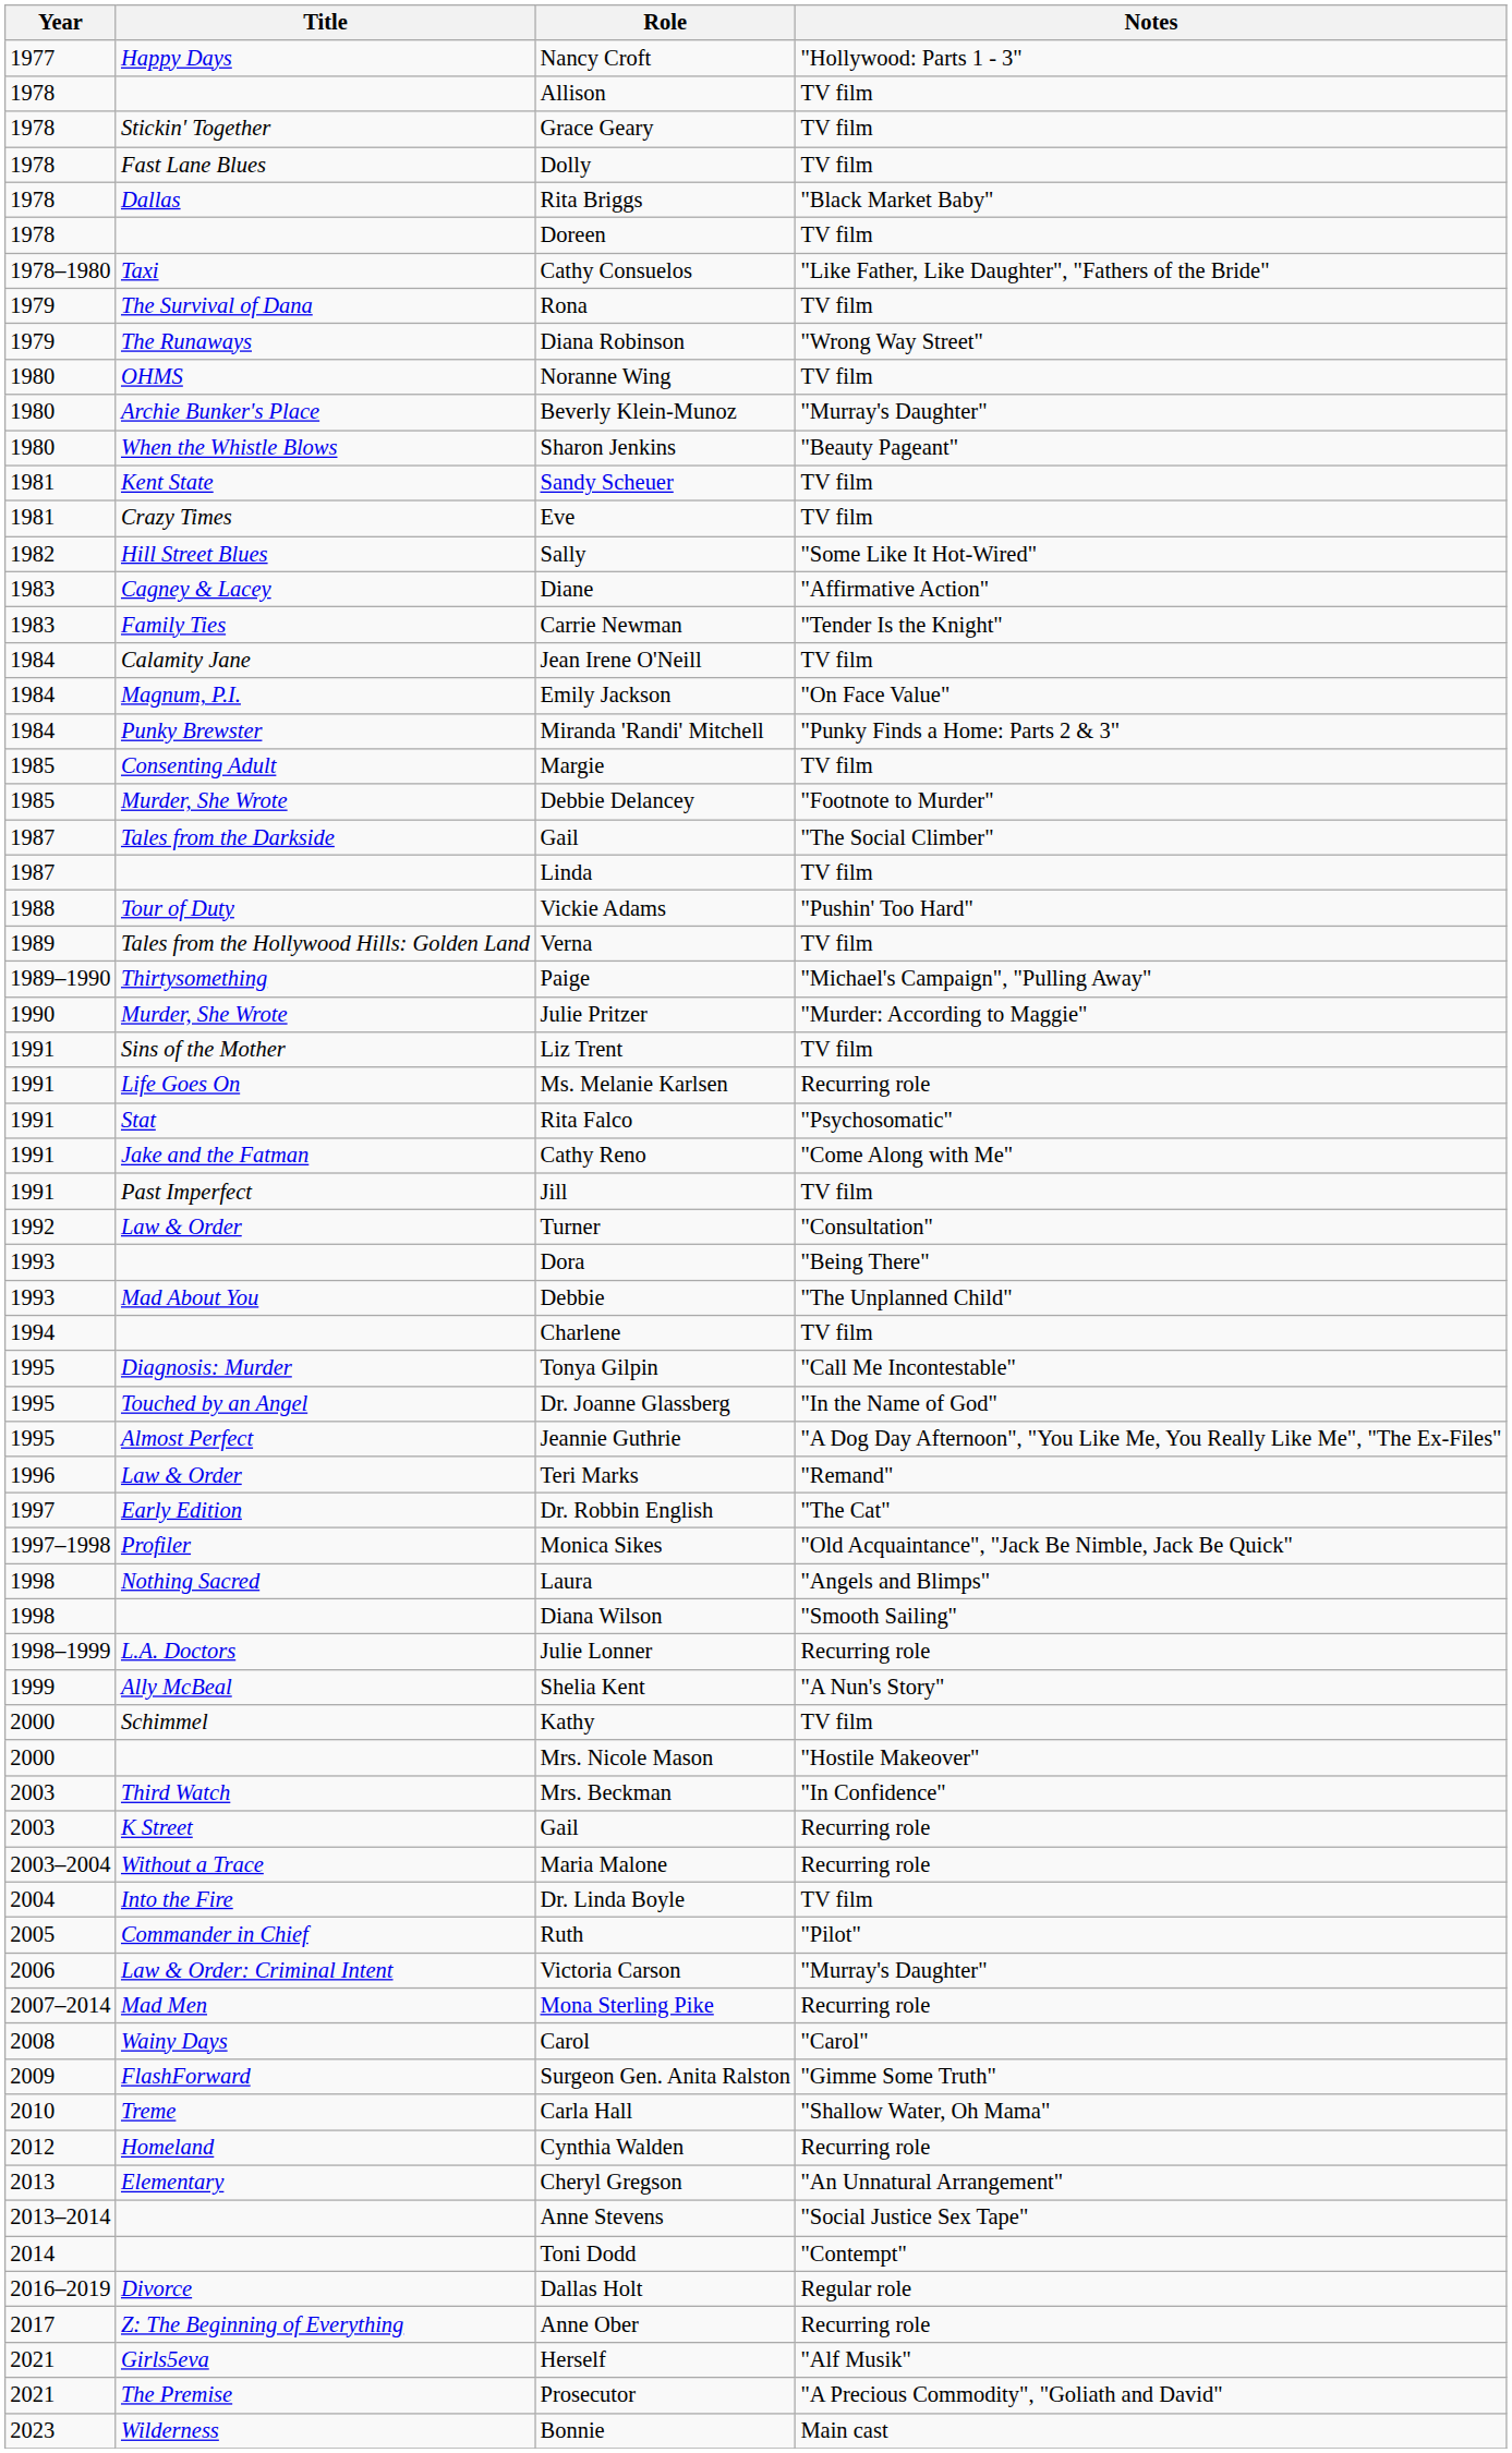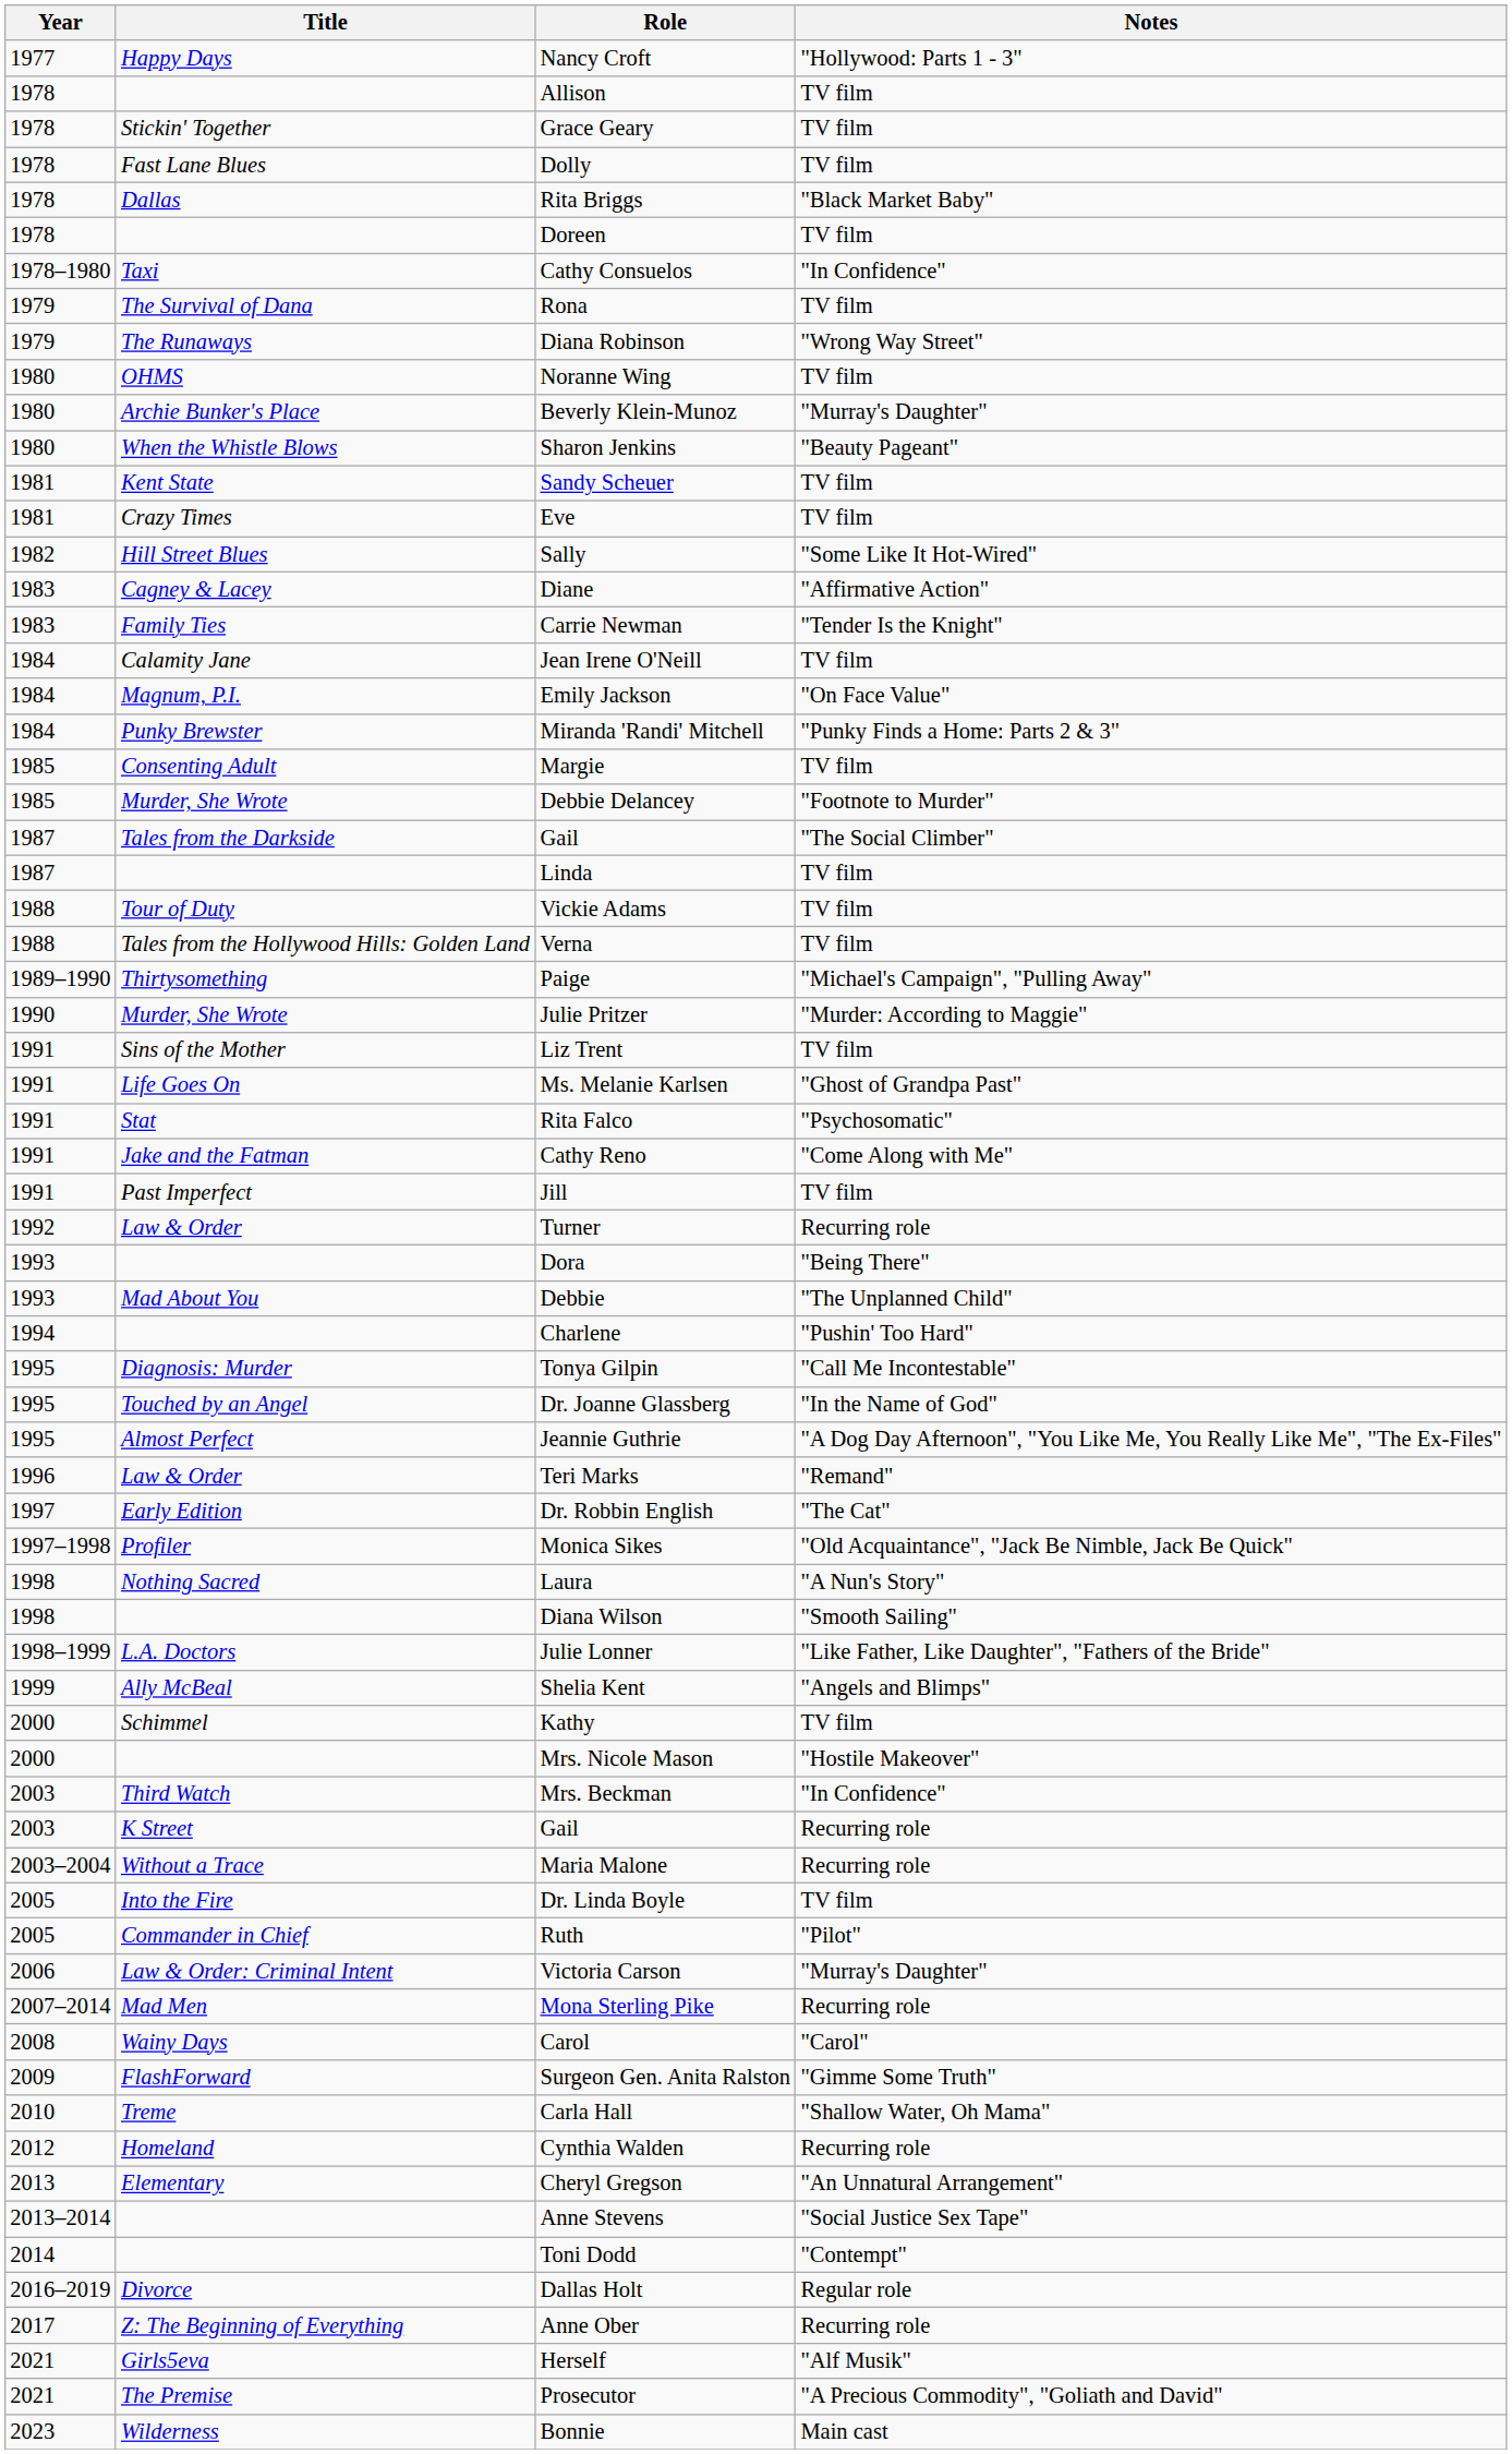 <table class="wikitable sortable">
 <tr>
 <th>Year</th>
 <th>Title</th>
 <th>Role</th>
 <th class="unsortable">Notes</th>
 </tr>
 <tr>
 <td>1977</td>
 <td><em><a href='#'>Happy Days</a></em></td>
 <td>Nancy Croft</td>
 <td>"Hollywood: Parts 1 - 3"</td>
 </tr>
 <tr>
 <td>1978</td>
 <td><em></em></td>
 <td>Allison</td>
 <td>TV film</td>
 </tr>
 <tr>
 <td>1978</td>
 <td><em>Stickin' Together</em></td>
 <td>Grace Geary</td>
 <td>TV film</td>
 </tr>
 <tr>
 <td>1978</td>
 <td><em>Fast Lane Blues</em></td>
 <td>Dolly</td>
 <td>TV film</td>
 </tr>
 <tr>
 <td>1978</td>
 <td><em><a href='#'>Dallas</a></em></td>
 <td>Rita Briggs</td>
 <td>"Black Market Baby"</td>
 </tr>
 <tr>
 <td>1978</td>
 <td><em></em></td>
 <td>Doreen</td>
 <td>TV film</td>
 </tr>
 <tr>
 <td>1978–1980</td>
 <td><em><a href='#'>Taxi</a></em></td>
 <td>Cathy Consuelos</td>
-<td>"Like Father, Like Daughter", "Fathers of the Bride"</td>
+<td>"In Confidence"</td>
 </tr>
 <tr>
 <td>1979</td>
 <td><em><a href='#'>The Survival of Dana</a></em></td>
 <td>Rona</td>
 <td>TV film</td>
 </tr>
 <tr>
 <td>1979</td>
 <td><a href='#'><em>The Runaways</em></a></td>
 <td>Diana Robinson</td>
 <td>"Wrong Way Street"</td>
 </tr>
 <tr>
 <td>1980</td>
 <td><em><a href='#'>OHMS</a></em></td>
 <td>Noranne Wing</td>
 <td>TV film</td>
 </tr>
 <tr>
 <td>1980</td>
 <td><em><a href='#'>Archie Bunker's Place</a></em></td>
 <td>Beverly Klein-Munoz</td>
 <td>"Murray's Daughter"</td>
 </tr>
 <tr>
 <td>1980</td>
 <td><em><a href='#'>When the Whistle Blows</a></em></td>
 <td>Sharon Jenkins</td>
 <td>"Beauty Pageant"</td>
 </tr>
 <tr>
 <td>1981</td>
 <td><em><a href='#'>Kent State</a></em></td>
 <td><a href='#'>Sandy Scheuer</a></td>
 <td>TV film</td>
 </tr>
 <tr>
 <td>1981</td>
 <td><em>Crazy Times</em></td>
 <td>Eve</td>
 <td>TV film</td>
 </tr>
 <tr>
 <td>1982</td>
 <td><em><a href='#'>Hill Street Blues</a></em></td>
 <td>Sally</td>
 <td>"Some Like It Hot-Wired"</td>
 </tr>
 <tr>
 <td>1983</td>
 <td><em><a href='#'>Cagney & Lacey</a></em></td>
 <td>Diane</td>
 <td>"Affirmative Action"</td>
 </tr>
 <tr>
 <td>1983</td>
 <td><em><a href='#'>Family Ties</a></em></td>
 <td>Carrie Newman</td>
 <td>"Tender Is the Knight"</td>
 </tr>
 <tr>
 <td>1984</td>
 <td><em>Calamity Jane</em></td>
 <td>Jean Irene O'Neill</td>
 <td>TV film</td>
 </tr>
 <tr>
 <td>1984</td>
 <td><em><a href='#'>Magnum, P.I.</a></em></td>
 <td>Emily Jackson</td>
 <td>"On Face Value"</td>
 </tr>
 <tr>
 <td>1984</td>
 <td><em><a href='#'>Punky Brewster</a></em></td>
 <td>Miranda 'Randi' Mitchell</td>
 <td>"Punky Finds a Home: Parts 2 & 3"</td>
 </tr>
 <tr>
 <td>1985</td>
 <td><em><a href='#'>Consenting Adult</a></em></td>
 <td>Margie</td>
 <td>TV film</td>
 </tr>
 <tr>
 <td>1985</td>
 <td><em><a href='#'>Murder, She Wrote</a></em></td>
 <td>Debbie Delancey</td>
 <td>"Footnote to Murder"</td>
 </tr>
 <tr>
 <td>1987</td>
 <td><em><a href='#'>Tales from the Darkside</a></em></td>
 <td>Gail</td>
 <td>"The Social Climber"</td>
 </tr>
 <tr>
 <td>1987</td>
 <td><em></em></td>
 <td>Linda</td>
 <td>TV film</td>
 </tr>
 <tr>
 <td>1988</td>
 <td><em><a href='#'>Tour of Duty</a></em></td>
 <td>Vickie Adams</td>
-<td>"Pushin' Too Hard"</td>
+<td>TV film</td>
 </tr>
 <tr>
-<td>1989</td>
+<td>1988</td>
 <td><em>Tales from the Hollywood Hills: Golden Land</em></td>
 <td>Verna</td>
 <td>TV film</td>
 </tr>
 <tr>
 <td>1989–1990</td>
 <td><em><a href='#'>Thirtysomething</a></em></td>
 <td>Paige</td>
 <td>"Michael's Campaign", "Pulling Away"</td>
 </tr>
 <tr>
 <td>1990</td>
 <td><em><a href='#'>Murder, She Wrote</a></em></td>
 <td>Julie Pritzer</td>
 <td>"Murder: According to Maggie"</td>
 </tr>
 <tr>
 <td>1991</td>
 <td><em>Sins of the Mother</em></td>
 <td>Liz Trent</td>
 <td>TV film</td>
 </tr>
 <tr>
 <td>1991</td>
 <td><em><a href='#'>Life Goes On</a></em></td>
 <td>Ms. Melanie Karlsen</td>
-<td>Recurring role</td>
+<td>"Ghost of Grandpa Past"</td>
 </tr>
 <tr>
 <td>1991</td>
 <td><em><a href='#'>Stat</a></em></td>
 <td>Rita Falco</td>
 <td>"Psychosomatic"</td>
 </tr>
 <tr>
 <td>1991</td>
 <td><em><a href='#'>Jake and the Fatman</a></em></td>
 <td>Cathy Reno</td>
 <td>"Come Along with Me"</td>
 </tr>
 <tr>
 <td>1991</td>
 <td><em>Past Imperfect</em></td>
 <td>Jill</td>
 <td>TV film</td>
 </tr>
 <tr>
 <td>1992</td>
 <td><em><a href='#'>Law & Order</a></em></td>
 <td>Turner</td>
-<td>"Consultation"</td>
+<td>Recurring role</td>
 </tr>
 <tr>
 <td>1993</td>
 <td><em></em></td>
 <td>Dora</td>
 <td>"Being There"</td>
 </tr>
 <tr>
 <td>1993</td>
 <td><em><a href='#'>Mad About You</a></em></td>
 <td>Debbie</td>
 <td>"The Unplanned Child"</td>
 </tr>
 <tr>
 <td>1994</td>
 <td><em></em></td>
 <td>Charlene</td>
-<td>TV film</td>
+<td>"Pushin' Too Hard"</td>
 </tr>
 <tr>
 <td>1995</td>
 <td><em><a href='#'>Diagnosis: Murder</a></em></td>
 <td>Tonya Gilpin</td>
 <td>"Call Me Incontestable"</td>
 </tr>
 <tr>
 <td>1995</td>
 <td><em><a href='#'>Touched by an Angel</a></em></td>
 <td>Dr. Joanne Glassberg</td>
 <td>"In the Name of God"</td>
 </tr>
 <tr>
 <td>1995</td>
 <td><em><a href='#'>Almost Perfect</a></em></td>
 <td>Jeannie Guthrie</td>
 <td>"A Dog Day Afternoon", "You Like Me, You Really Like Me", "The Ex-Files"</td>
 </tr>
 <tr>
 <td>1996</td>
 <td><em><a href='#'>Law & Order</a></em></td>
 <td>Teri Marks</td>
 <td>"Remand"</td>
 </tr>
 <tr>
 <td>1997</td>
 <td><em><a href='#'>Early Edition</a></em></td>
 <td>Dr. Robbin English</td>
 <td>"The Cat"</td>
 </tr>
 <tr>
 <td>1997–1998</td>
 <td><em><a href='#'>Profiler</a></em></td>
 <td>Monica Sikes</td>
 <td>"Old Acquaintance", "Jack Be Nimble, Jack Be Quick"</td>
 </tr>
 <tr>
 <td>1998</td>
 <td><em><a href='#'>Nothing Sacred</a></em></td>
 <td>Laura</td>
-<td>"Angels and Blimps"</td>
+<td>"A Nun's Story"</td>
 </tr>
 <tr>
 <td>1998</td>
 <td><em></em></td>
 <td>Diana Wilson</td>
 <td>"Smooth Sailing"</td>
 </tr>
 <tr>
 <td>1998–1999</td>
 <td><em><a href='#'>L.A. Doctors</a></em></td>
 <td>Julie Lonner</td>
-<td>Recurring role</td>
+<td>"Like Father, Like Daughter", "Fathers of the Bride"</td>
 </tr>
 <tr>
 <td>1999</td>
 <td><em><a href='#'>Ally McBeal</a></em></td>
 <td>Shelia Kent</td>
-<td>"A Nun's Story"</td>
+<td>"Angels and Blimps"</td>
 </tr>
 <tr>
 <td>2000</td>
 <td><em>Schimmel</em></td>
 <td>Kathy</td>
 <td>TV film</td>
 </tr>
 <tr>
 <td>2000</td>
 <td><em></em></td>
 <td>Mrs. Nicole Mason</td>
 <td>"Hostile Makeover"</td>
 </tr>
 <tr>
 <td>2003</td>
 <td><em><a href='#'>Third Watch</a></em></td>
 <td>Mrs. Beckman</td>
 <td>"In Confidence"</td>
 </tr>
 <tr>
 <td>2003</td>
 <td><em><a href='#'>K Street</a></em></td>
 <td>Gail</td>
 <td>Recurring role</td>
 </tr>
 <tr>
 <td>2003–2004</td>
 <td><em><a href='#'>Without a Trace</a></em></td>
 <td>Maria Malone</td>
 <td>Recurring role</td>
 </tr>
 <tr>
-<td>2004</td>
+<td>2005</td>
 <td><em><a href='#'>Into the Fire</a></em></td>
 <td>Dr. Linda Boyle</td>
 <td>TV film</td>
 </tr>
 <tr>
 <td>2005</td>
 <td><em><a href='#'>Commander in Chief</a></em></td>
 <td>Ruth</td>
 <td>"Pilot"</td>
 </tr>
 <tr>
 <td>2006</td>
 <td><em><a href='#'>Law & Order: Criminal Intent</a></em></td>
 <td>Victoria Carson</td>
 <td>"Murray's Daughter"</td>
 </tr>
 <tr>
 <td>2007–2014</td>
 <td><em><a href='#'>Mad Men</a></em></td>
 <td><a href='#'>Mona Sterling Pike</a></td>
 <td>Recurring role</td>
 </tr>
 <tr>
 <td>2008</td>
 <td><em><a href='#'>Wainy Days</a></em></td>
 <td>Carol</td>
 <td>"Carol"</td>
 </tr>
 <tr>
 <td>2009</td>
 <td><em><a href='#'>FlashForward</a></em></td>
 <td>Surgeon Gen. Anita Ralston</td>
 <td>"Gimme Some Truth"</td>
 </tr>
 <tr>
 <td>2010</td>
 <td><em><a href='#'>Treme</a></em></td>
 <td>Carla Hall</td>
 <td>"Shallow Water, Oh Mama"</td>
 </tr>
 <tr>
 <td>2012</td>
 <td><em><a href='#'>Homeland</a></em></td>
 <td>Cynthia Walden</td>
 <td>Recurring role</td>
 </tr>
 <tr>
 <td>2013</td>
 <td><em><a href='#'>Elementary</a></em></td>
 <td>Cheryl Gregson</td>
 <td>"An Unnatural Arrangement"</td>
 </tr>
 <tr>
 <td>2013–2014</td>
 <td><em></em></td>
 <td>Anne Stevens</td>
 <td>"Social Justice Sex Tape"</td>
 </tr>
 <tr>
 <td>2014</td>
 <td><em></em></td>
 <td>Toni Dodd</td>
 <td>"Contempt"</td>
 </tr>
 <tr>
 <td>2016–2019</td>
 <td><em><a href='#'>Divorce</a></em></td>
 <td>Dallas Holt</td>
 <td>Regular role</td>
 </tr>
 <tr>
 <td>2017</td>
 <td><em><a href='#'>Z: The Beginning of Everything</a></em></td>
 <td>Anne Ober</td>
 <td>Recurring role</td>
 </tr>
 <tr>
 <td>2021</td>
 <td><em><a href='#'>Girls5eva</a></em></td>
 <td>Herself</td>
 <td>"Alf Musik"</td>
 </tr>
 <tr>
 <td>2021</td>
 <td><em><a href='#'>The Premise</a></em></td>
 <td>Prosecutor</td>
 <td>"A Precious Commodity", "Goliath and David"</td>
 </tr>
 <tr>
 <td>2023</td>
 <td><em><a href='#'>Wilderness</a></em></td>
 <td>Bonnie</td>
 <td>Main cast</td>
 </tr>
 </table>
